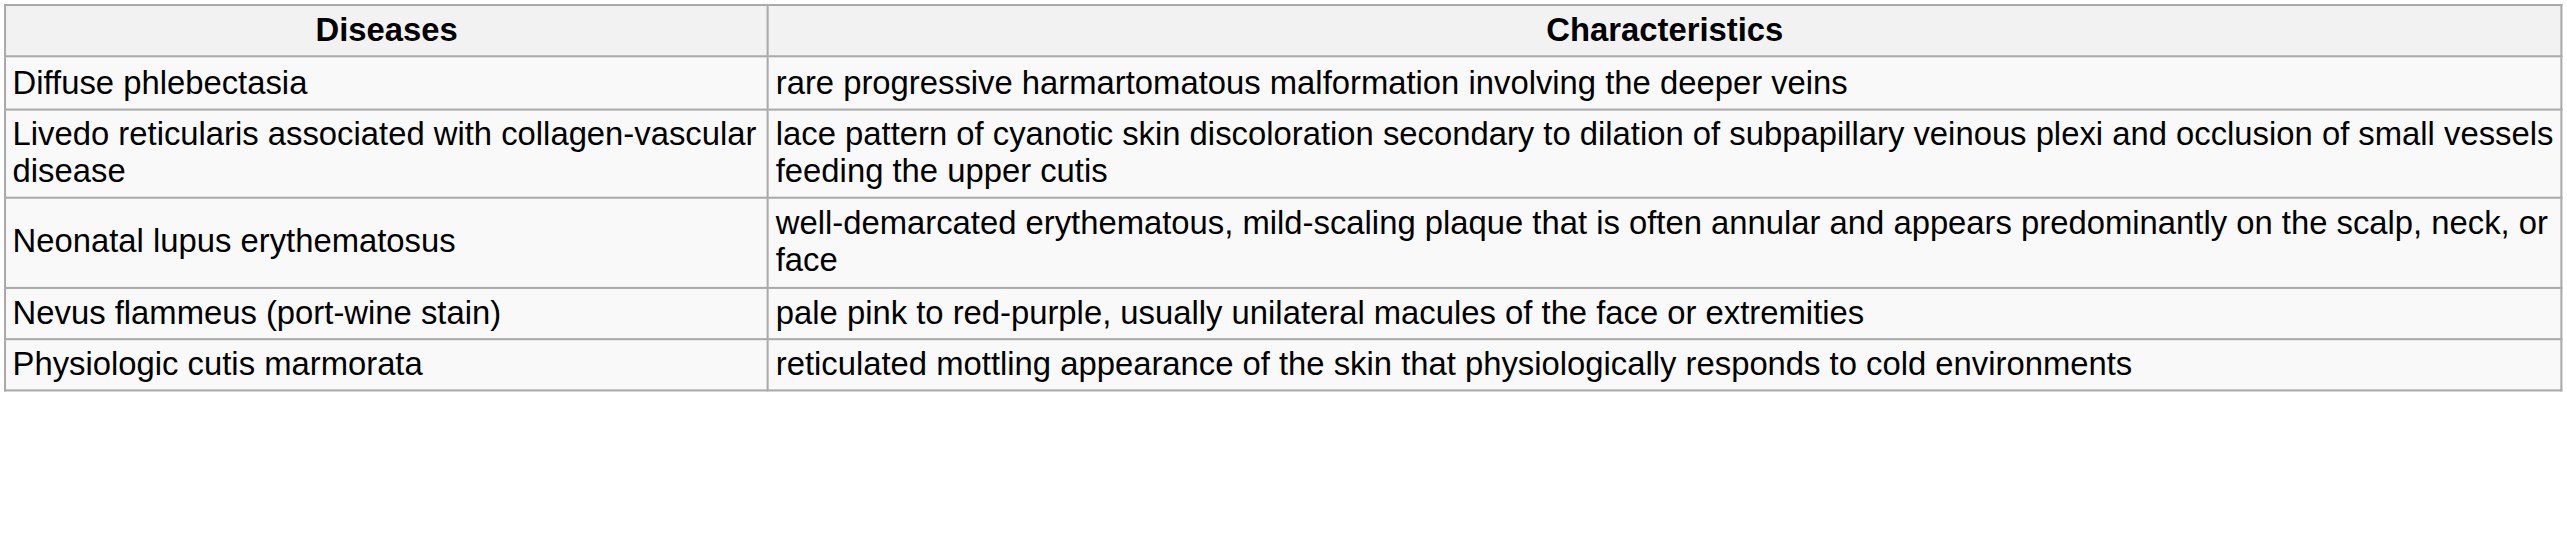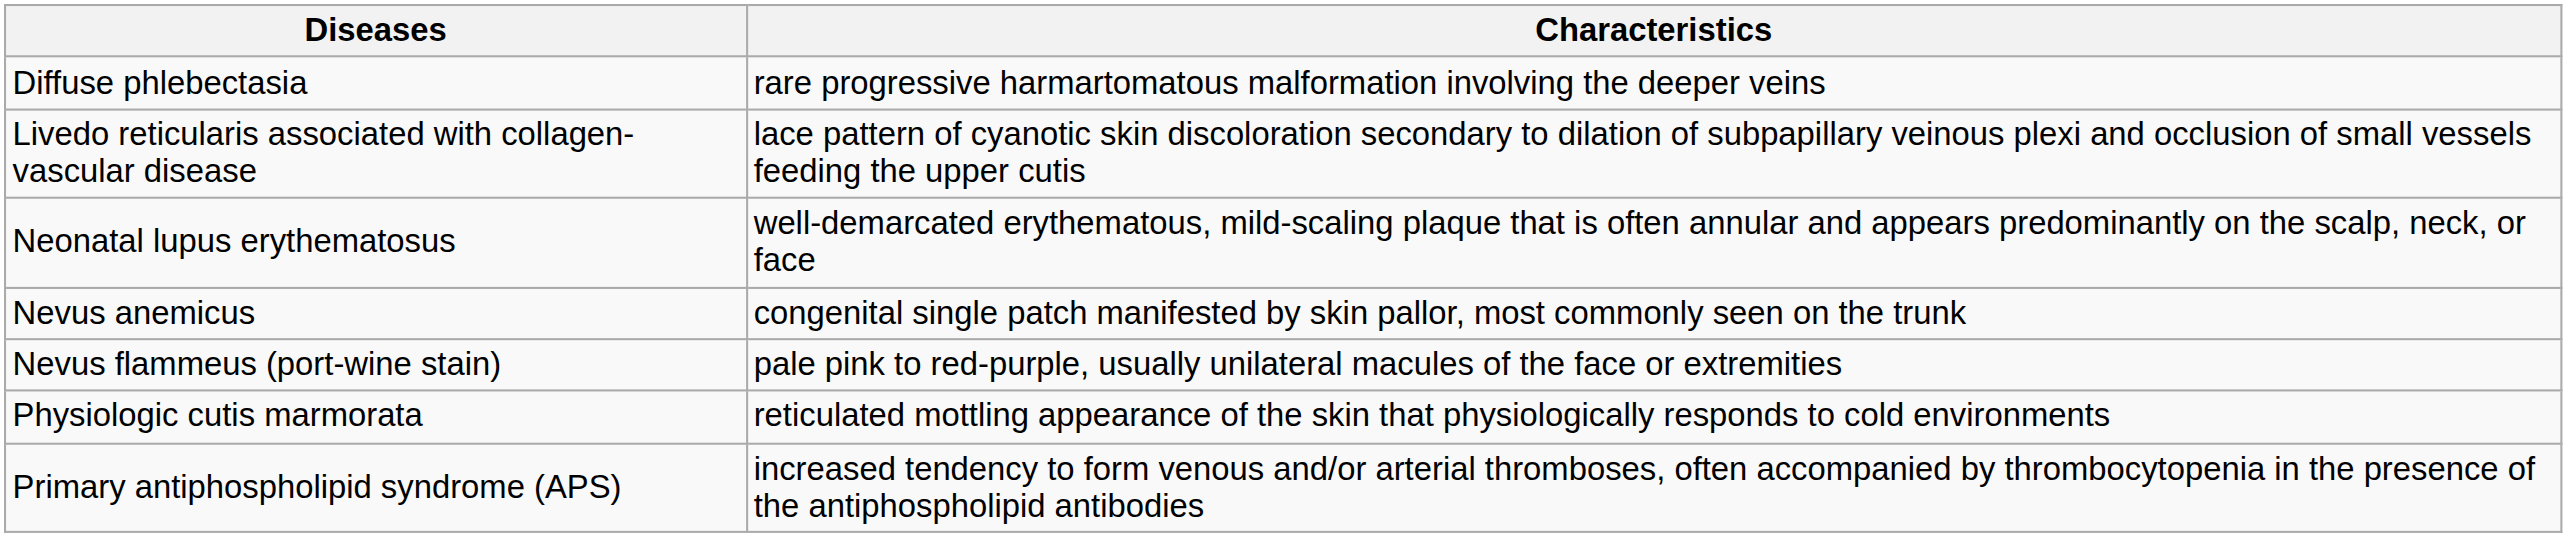 <table class="wikitable" border="5" style="text-align:left">
 <tr>
 <th>Diseases</th>
 <th>Characteristics</th>
 </tr>
 <tr>
 <td>Diffuse phlebectasia</td>
 <td>rare progressive harmartomatous malformation involving the deeper veins</td>
 </tr>
 <tr>
 <td>Livedo reticularis associated with collagen-vascular disease</td>
 <td>lace pattern of cyanotic skin discoloration secondary to dilation of subpapillary veinous plexi and occlusion of small vessels feeding the upper cutis</td>
 </tr>
 <tr>
 <td>Neonatal lupus erythematosus</td>
 <td>well-demarcated erythematous, mild-scaling plaque that is often annular and appears predominantly on the scalp, neck, or face</td>
 </tr>
 <tr>
+<td>Nevus anemicus</td>
+<td>congenital single patch manifested by skin pallor, most commonly seen on the trunk</td>
+</tr>
+<tr>
 <td>Nevus flammeus (port-wine stain)</td>
 <td>pale pink to red-purple, usually unilateral macules of the face or extremities</td>
 </tr>
 <tr>
 <td>Physiologic cutis marmorata</td>
 <td>reticulated mottling appearance of the skin that physiologically responds to cold environments</td>
 </tr>
+<tr>
+<td>Primary antiphospholipid syndrome (APS)</td>
+<td>increased tendency to form venous and/or arterial thromboses, often accompanied by thrombocytopenia in the presence of the antiphospholipid antibodies</td>
+</tr>
 </table>
